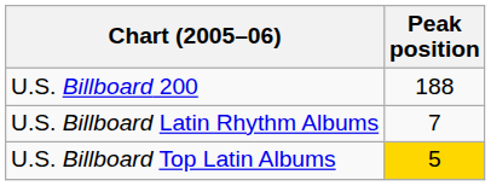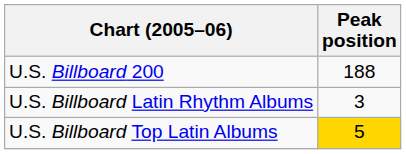 <table class="wikitable">
 <tr>
 <th>Chart (2005–06)</th>
 <th>Peak<br>position</th>
 </tr>
 <tr>
 <td>U.S. <a href='#'><em>Billboard</em> 200</a></td>
 <td align="center">188</td>
 </tr>
 <tr>
 <td>U.S. <em>Billboard</em> <a href='#'>Latin Rhythm Albums</a></td>
-<td align="center">7</td>
+<td align="center">3</td>
 </tr>
 <tr>
 <td>U.S. <em>Billboard</em> <a href='#'>Top Latin Albums</a></td>
 <td align="center" style="background: gold;">5</td>
 </tr>
 <tr>
 </tr>
 </table>
